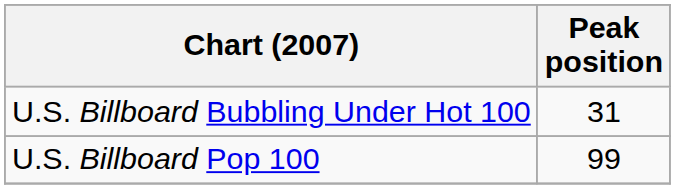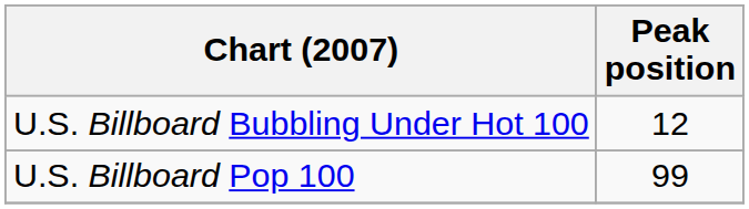 <table class="wikitable sortable">
 <tr>
 <th align="center">Chart (2007)</th>
 <th align="center">Peak<br>position</th>
 </tr>
 <tr>
 <td>U.S. <em>Billboard</em> <a href='#'>Bubbling Under Hot 100</a></td>
-<td align="center">31</td>
+<td align="center">12</td>
 </tr>
 <tr>
 <td>U.S. <em>Billboard</em> <a href='#'>Pop 100</a></td>
 <td align="center">99</td>
 </tr>
 <tr>
 </tr>
 </table>
